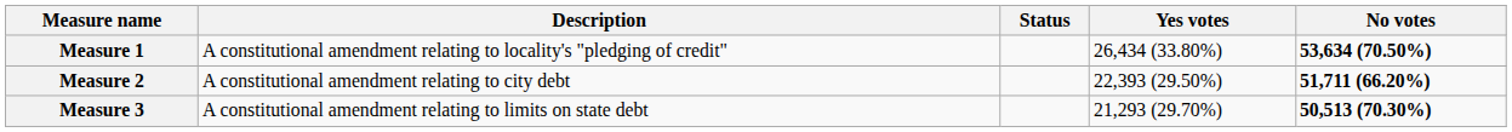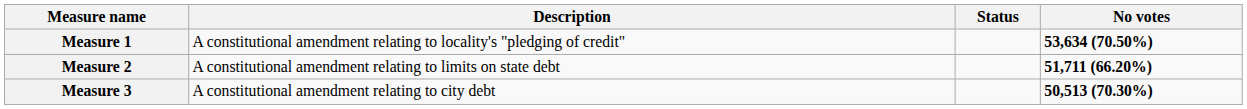 <table class="wikitable sortable plainrowheaders" style="width:100%">
 <tr>
 <th scope="col">Measure name</th>
 <th class="unsortable" scope="col">Description</th>
 <th scope="col">Status</th>
-<th scope="col">Yes votes</th>
 <th scope="col">No votes</th>
 </tr>
 <tr>
 <th scope="row">Measure 1</th>
 <td>A constitutional amendment relating to locality's "pledging of credit"</td>
 <td></td>
-<td>26,434 (33.80%)</td>
 <td><strong>53,634 (70.50%)</strong></td>
 </tr>
 <tr>
 <th scope="row">Measure 2</th>
-<td>A constitutional amendment relating to city debt</td>
+<td>A constitutional amendment relating to limits on state debt</td>
 <td></td>
-<td>22,393 (29.50%)</td>
 <td><strong>51,711 (66.20%)</strong></td>
 </tr>
 <tr>
 <th scope="row">Measure 3</th>
-<td>A constitutional amendment relating to limits on state debt</td>
+<td>A constitutional amendment relating to city debt</td>
 <td></td>
-<td>21,293 (29.70%)</td>
 <td><strong>50,513 (70.30%)</strong></td>
 </tr>
 </table>
